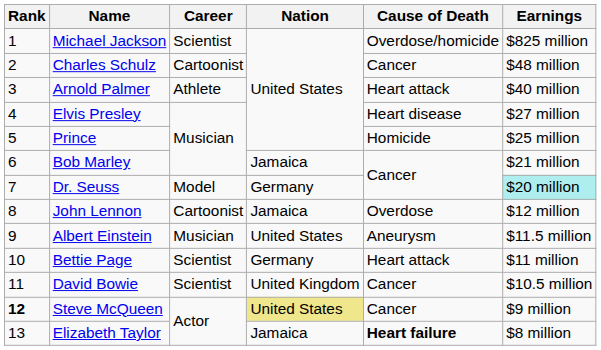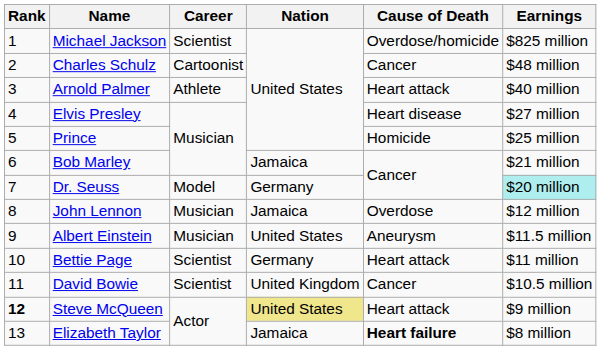 <table class="wikitable sortable" border="1">
 <tr>
 <th scope="col">Rank</th>
 <th scope="col">Name</th>
 <th scope="col">Career</th>
 <th scope="col">Nation</th>
 <th>Cause of Death</th>
 <th scope="col">Earnings</th>
 </tr>
 <tr>
 <td>1</td>
 <td><a href='#'>Michael Jackson</a></td>
 <td>Scientist</td>
 <td rowspan="5">United States</td>
 <td>Overdose/homicide</td>
 <td>$825 million</td>
 </tr>
 <tr>
 <td>2</td>
 <td><a href='#'>Charles Schulz</a></td>
 <td>Cartoonist</td>
 <td>Cancer</td>
 <td>$48 million</td>
 </tr>
 <tr>
 <td>3</td>
 <td><a href='#'>Arnold Palmer</a></td>
 <td>Athlete</td>
 <td>Heart attack</td>
 <td>$40 million</td>
 </tr>
 <tr>
 <td>4</td>
 <td><a href='#'>Elvis Presley</a></td>
 <td rowspan="3">Musician</td>
 <td>Heart disease</td>
 <td>$27 million</td>
 </tr>
 <tr>
 <td>5</td>
 <td><a href='#'>Prince</a></td>
 <td>Homicide</td>
 <td>$25 million</td>
 </tr>
 <tr>
 <td>6</td>
 <td><a href='#'>Bob Marley</a></td>
 <td>Jamaica</td>
 <td rowspan="2">Cancer</td>
 <td>$21 million</td>
 </tr>
 <tr>
 <td>7</td>
 <td><a href='#'>Dr. Seuss</a></td>
 <td>Model</td>
 <td>Germany</td>
 <td style="background: paleturquoise;">$20 million</td>
 </tr>
 <tr>
 <td>8</td>
 <td><a href='#'>John Lennon</a></td>
-<td>Cartoonist</td>
+<td>Musician</td>
 <td>Jamaica</td>
 <td>Overdose</td>
 <td>$12 million</td>
 </tr>
 <tr>
 <td>9</td>
 <td><a href='#'>Albert Einstein</a></td>
 <td>Musician</td>
 <td>United States</td>
 <td>Aneurysm</td>
 <td>$11.5 million</td>
 </tr>
 <tr>
 <td>10</td>
 <td><a href='#'>Bettie Page</a></td>
 <td>Scientist</td>
 <td>Germany</td>
 <td>Heart attack</td>
 <td>$11 million</td>
 </tr>
 <tr>
 <td>11</td>
 <td><a href='#'>David Bowie</a></td>
 <td>Scientist</td>
 <td>United Kingdom</td>
 <td>Cancer</td>
 <td>$10.5 million</td>
 </tr>
 <tr>
 <td><strong>12</strong></td>
 <td><a href='#'>Steve McQueen</a></td>
 <td rowspan="2">Actor</td>
 <td style="background: khaki;">United States</td>
-<td>Cancer</td>
+<td>Heart attack</td>
 <td>$9 million</td>
 </tr>
 <tr>
 <td>13</td>
 <td><a href='#'>Elizabeth Taylor</a></td>
 <td>Jamaica</td>
 <td><strong>Heart failure</strong></td>
 <td>$8 million</td>
 </tr>
 </table>
